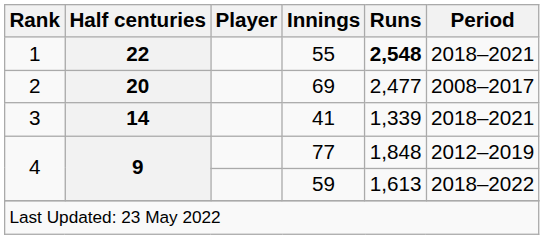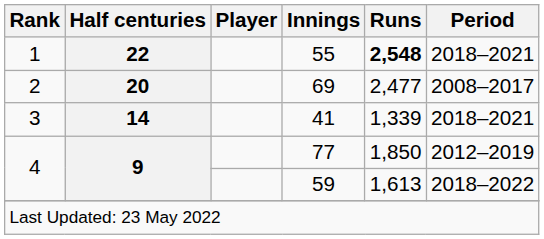 <table class="wikitable">
 <tr>
 <th>Rank</th>
 <th>Half centuries</th>
 <th>Player</th>
 <th>Innings</th>
 <th>Runs</th>
 <th>Period</th>
 </tr>
 <tr>
 <td style="text-align:center">1</td>
 <th scope=row style=text-align:center>22</th>
 <td></td>
 <td style="text-align:center">55</td>
 <td style="text-align:center"><strong>2,548</strong></td>
 <td>2018–2021</td>
 </tr>
 <tr>
 <td style="text-align:center">2</td>
 <th scope=row style=text-align:center>20</th>
 <td></td>
 <td style="text-align:center">69</td>
 <td style="text-align:center">2,477</td>
 <td>2008–2017</td>
 </tr>
 <tr>
 <td style="text-align:center">3</td>
 <th scope=row style=text-align:center;>14</th>
 <td></td>
 <td style="text-align:center">41</td>
 <td style="text-align:center">1,339</td>
 <td>2018–2021</td>
 </tr>
 <tr>
 <td style="text-align:center" rowspan=2>4</td>
 <th scope=row style=text-align:center; rowspan=2>9</th>
 <td></td>
 <td style="text-align:center">77</td>
-<td style="text-align:center">1,848</td>
+<td style="text-align:center">1,850</td>
 <td>2012–2019</td>
 </tr>
 <tr>
 <td></td>
 <td style="text-align:center">59</td>
 <td style="text-align:center">1,613</td>
 <td>2018–2022</td>
 </tr>
 <tr>
 </tr>
 <tr class=sortbottom>
 <td colspan=6><small>Last Updated: 23 May 2022</small></td>
 </tr>
 </table>
